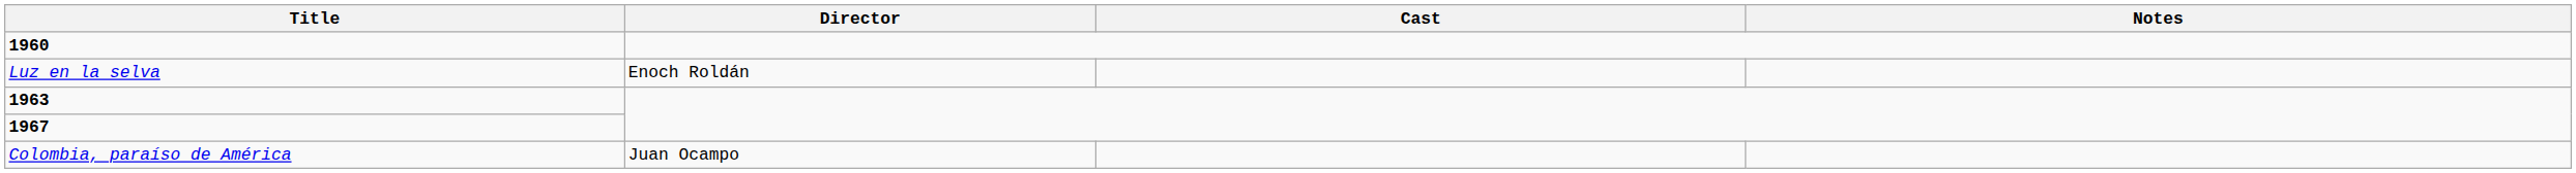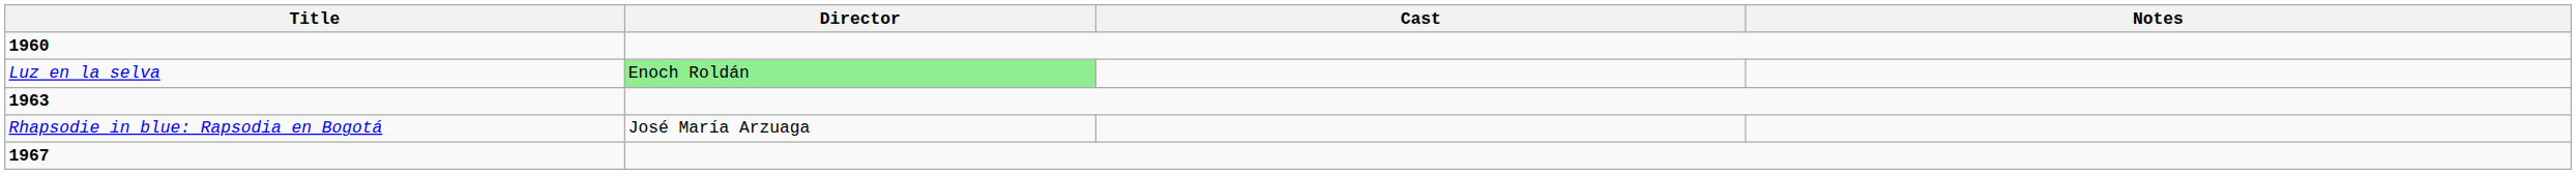 <table class="wikitable" width= "100%">
 <tr>
 <th width=21%>Title</th>
 <th width=16%>Director</th>
 <th width=22%>Cast</th>
 <th width=28%>Notes</th>
 </tr>
 <tr>
 <td><strong>1960</strong></td>
 </tr>
 <tr>
 <td><em><a href='#'>Luz en la selva</a></em></td>
-<td>Enoch Roldán</td>
+<td style="background: lightgreen;">Enoch Roldán</td>
 <td></td>
 <td></td>
 </tr>
 <tr>
 <td><strong>1963</strong></td>
 </tr>
 <tr>
-<td><strong>1967</strong></td>
-</tr>
-<tr>
-<td><em><a href='#'>Colombia, paraíso de América</a></em></td>
-<td>Juan Ocampo</td>
+<td><em><a href='#'>Rhapsodie in blue: Rapsodia en Bogotá</a></em></td>
+<td>José María Arzuaga</td>
 <td></td>
 <td></td>
 </tr>
+<tr>
+<td><strong>1967</strong></td>
+</tr>
 </table>
